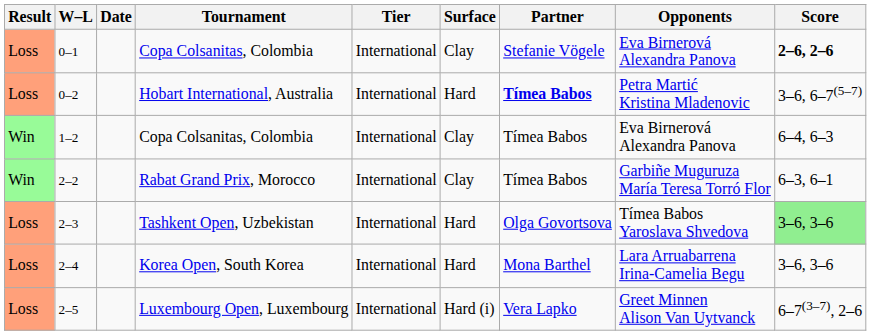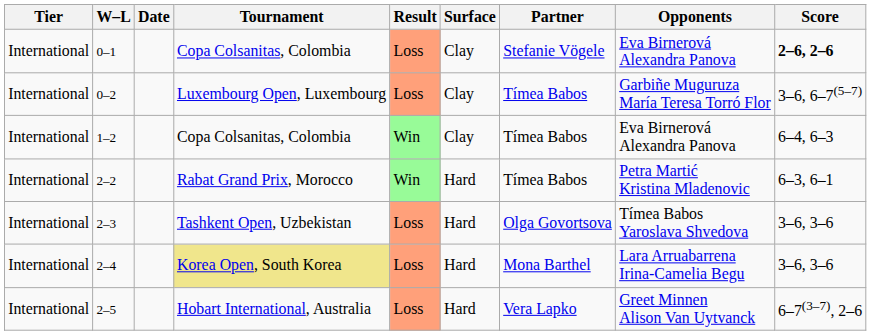 <table class="sortable wikitable">
 <tr>
-<th>Result</th>
+<th>Tier</th>
 <th class="unsortable">W–L</th>
 <th>Date</th>
 <th>Tournament</th>
-<th>Tier</th>
+<th>Result</th>
 <th>Surface</th>
 <th>Partner</th>
 <th>Opponents</th>
 <th class="unsortable">Score</th>
 </tr>
 <tr>
-<td style="background:#ffa07a;">Loss</td>
+<td>International</td>
 <td><small>0–1</small></td>
 <td><a href='#'></a></td>
 <td><a href='#'>Copa Colsanitas</a>, Colombia</td>
-<td>International</td>
+<td style="background:#ffa07a;">Loss</td>
 <td>Clay</td>
 <td> <a href='#'>Stefanie Vögele</a></td>
 <td> <a href='#'>Eva Birnerová</a> <br>  <a href='#'>Alexandra Panova</a></td>
 <td><strong>2–6, 2–6</strong></td>
 </tr>
 <tr>
-<td style="background:#ffa07a;">Loss</td>
+<td>International</td>
 <td><small>0–2</small></td>
 <td><a href='#'></a></td>
-<td><a href='#'>Hobart International</a>, Australia</td>
-<td>International</td>
-<td>Hard</td>
-<td><strong> <a href='#'>Tímea Babos</a></strong></td>
-<td> <a href='#'>Petra Martić</a> <br>  <a href='#'>Kristina Mladenovic</a></td>
+<td><a href='#'>Luxembourg Open</a>, Luxembourg</td>
+<td style="background:#ffa07a;">Loss</td>
+<td>Clay</td>
+<td> <a href='#'>Tímea Babos</a></td>
+<td> <a href='#'>Garbiñe Muguruza</a> <br>  <a href='#'>María Teresa Torró Flor</a></td>
 <td>3–6, 6–7<sup>(5–7)</sup></td>
 </tr>
 <tr>
-<td style="background:#98fb98;">Win</td>
+<td>International</td>
 <td><small>1–2</small></td>
 <td><a href='#'></a></td>
 <td>Copa Colsanitas, Colombia</td>
-<td>International</td>
+<td style="background:#98fb98;">Win</td>
 <td>Clay</td>
 <td> Tímea Babos</td>
 <td> Eva Birnerová <br>  Alexandra Panova</td>
 <td>6–4, 6–3</td>
 </tr>
 <tr>
-<td style="background:#98fb98;">Win</td>
+<td>International</td>
 <td><small>2–2</small></td>
 <td><a href='#'></a></td>
 <td><a href='#'>Rabat Grand Prix</a>, Morocco</td>
-<td>International</td>
-<td>Clay</td>
+<td style="background:#98fb98;">Win</td>
+<td>Hard</td>
 <td> Tímea Babos</td>
-<td> <a href='#'>Garbiñe Muguruza</a> <br>  <a href='#'>María Teresa Torró Flor</a></td>
+<td> <a href='#'>Petra Martić</a> <br>  <a href='#'>Kristina Mladenovic</a></td>
 <td>6–3, 6–1</td>
 </tr>
 <tr>
-<td style="background:#ffa07a;">Loss</td>
+<td>International</td>
 <td><small>2–3</small></td>
 <td><a href='#'></a></td>
 <td><a href='#'>Tashkent Open</a>, Uzbekistan</td>
-<td>International</td>
+<td style="background:#ffa07a;">Loss</td>
 <td>Hard</td>
 <td> <a href='#'>Olga Govortsova</a></td>
 <td> Tímea Babos <br>  <a href='#'>Yaroslava Shvedova</a></td>
-<td style="background: lightgreen;">3–6, 3–6</td>
+<td>3–6, 3–6</td>
 </tr>
 <tr>
-<td style="background:#ffa07a;">Loss</td>
+<td>International</td>
 <td><small>2–4</small></td>
 <td><a href='#'></a></td>
-<td><a href='#'>Korea Open</a>, South Korea</td>
-<td>International</td>
+<td style="background: khaki;"><a href='#'>Korea Open</a>, South Korea</td>
+<td style="background:#ffa07a;">Loss</td>
 <td>Hard</td>
 <td> <a href='#'>Mona Barthel</a></td>
 <td> <a href='#'>Lara Arruabarrena</a> <br>  <a href='#'>Irina-Camelia Begu</a></td>
 <td>3–6, 3–6</td>
 </tr>
 <tr>
-<td style="background:#ffa07a;">Loss</td>
+<td>International</td>
 <td><small>2–5</small></td>
 <td><a href='#'></a></td>
-<td><a href='#'>Luxembourg Open</a>, Luxembourg</td>
-<td>International</td>
-<td>Hard (i)</td>
+<td><a href='#'>Hobart International</a>, Australia</td>
+<td style="background:#ffa07a;">Loss</td>
+<td>Hard</td>
 <td> <a href='#'>Vera Lapko</a></td>
 <td> <a href='#'>Greet Minnen</a> <br>  <a href='#'>Alison Van Uytvanck</a></td>
 <td>6–7<sup>(3–7)</sup>, 2–6</td>
 </tr>
 </table>
